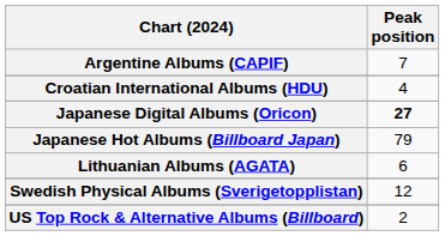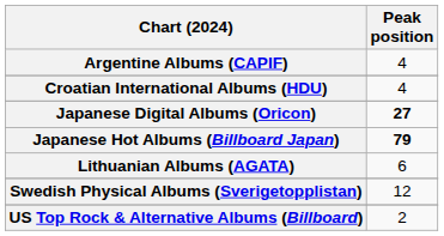 <table class="wikitable sortable plainrowheaders" style="text-align:center">
 <tr>
 <th scope="col">Chart (2024)</th>
 <th scope="col">Peak<br>position</th>
 </tr>
 <tr>
 <th scope="row">Argentine Albums (<a href='#'>CAPIF</a>)</th>
-<td>7</td>
+<td>4</td>
 </tr>
 <tr>
 </tr>
 <tr>
 </tr>
 <tr>
 </tr>
 <tr>
 </tr>
 <tr>
 </tr>
 <tr>
 <th scope="row">Croatian International Albums (<a href='#'>HDU</a>)</th>
 <td>4</td>
 </tr>
 <tr>
 </tr>
 <tr>
 </tr>
 <tr>
 </tr>
 <tr>
 </tr>
 <tr>
 </tr>
 <tr>
 </tr>
 <tr>
 </tr>
 <tr>
 <th scope="row">Japanese Digital Albums (<a href='#'>Oricon</a>)</th>
 <td><strong>27</strong></td>
 </tr>
 <tr>
 <th scope="row">Japanese Hot Albums (<em><a href='#'>Billboard Japan</a></em>)</th>
-<td>79</td>
+<td><strong>79</strong></td>
 </tr>
 <tr>
 <th scope="row">Lithuanian Albums (<a href='#'>AGATA</a>)</th>
 <td>6</td>
 </tr>
 <tr>
 </tr>
 <tr>
 </tr>
 <tr>
 </tr>
 <tr>
 </tr>
 <tr>
 </tr>
 <tr>
 </tr>
 <tr>
 <th scope="row">Swedish Physical Albums (<a href='#'>Sverigetopplistan</a>)</th>
 <td>12</td>
 </tr>
 <tr>
 </tr>
 <tr>
 </tr>
 <tr>
 </tr>
 <tr>
 <th scope="row">US <a href='#'>Top Rock & Alternative Albums</a> (<em><a href='#'>Billboard</a></em>)</th>
 <td>2</td>
 </tr>
 </table>
